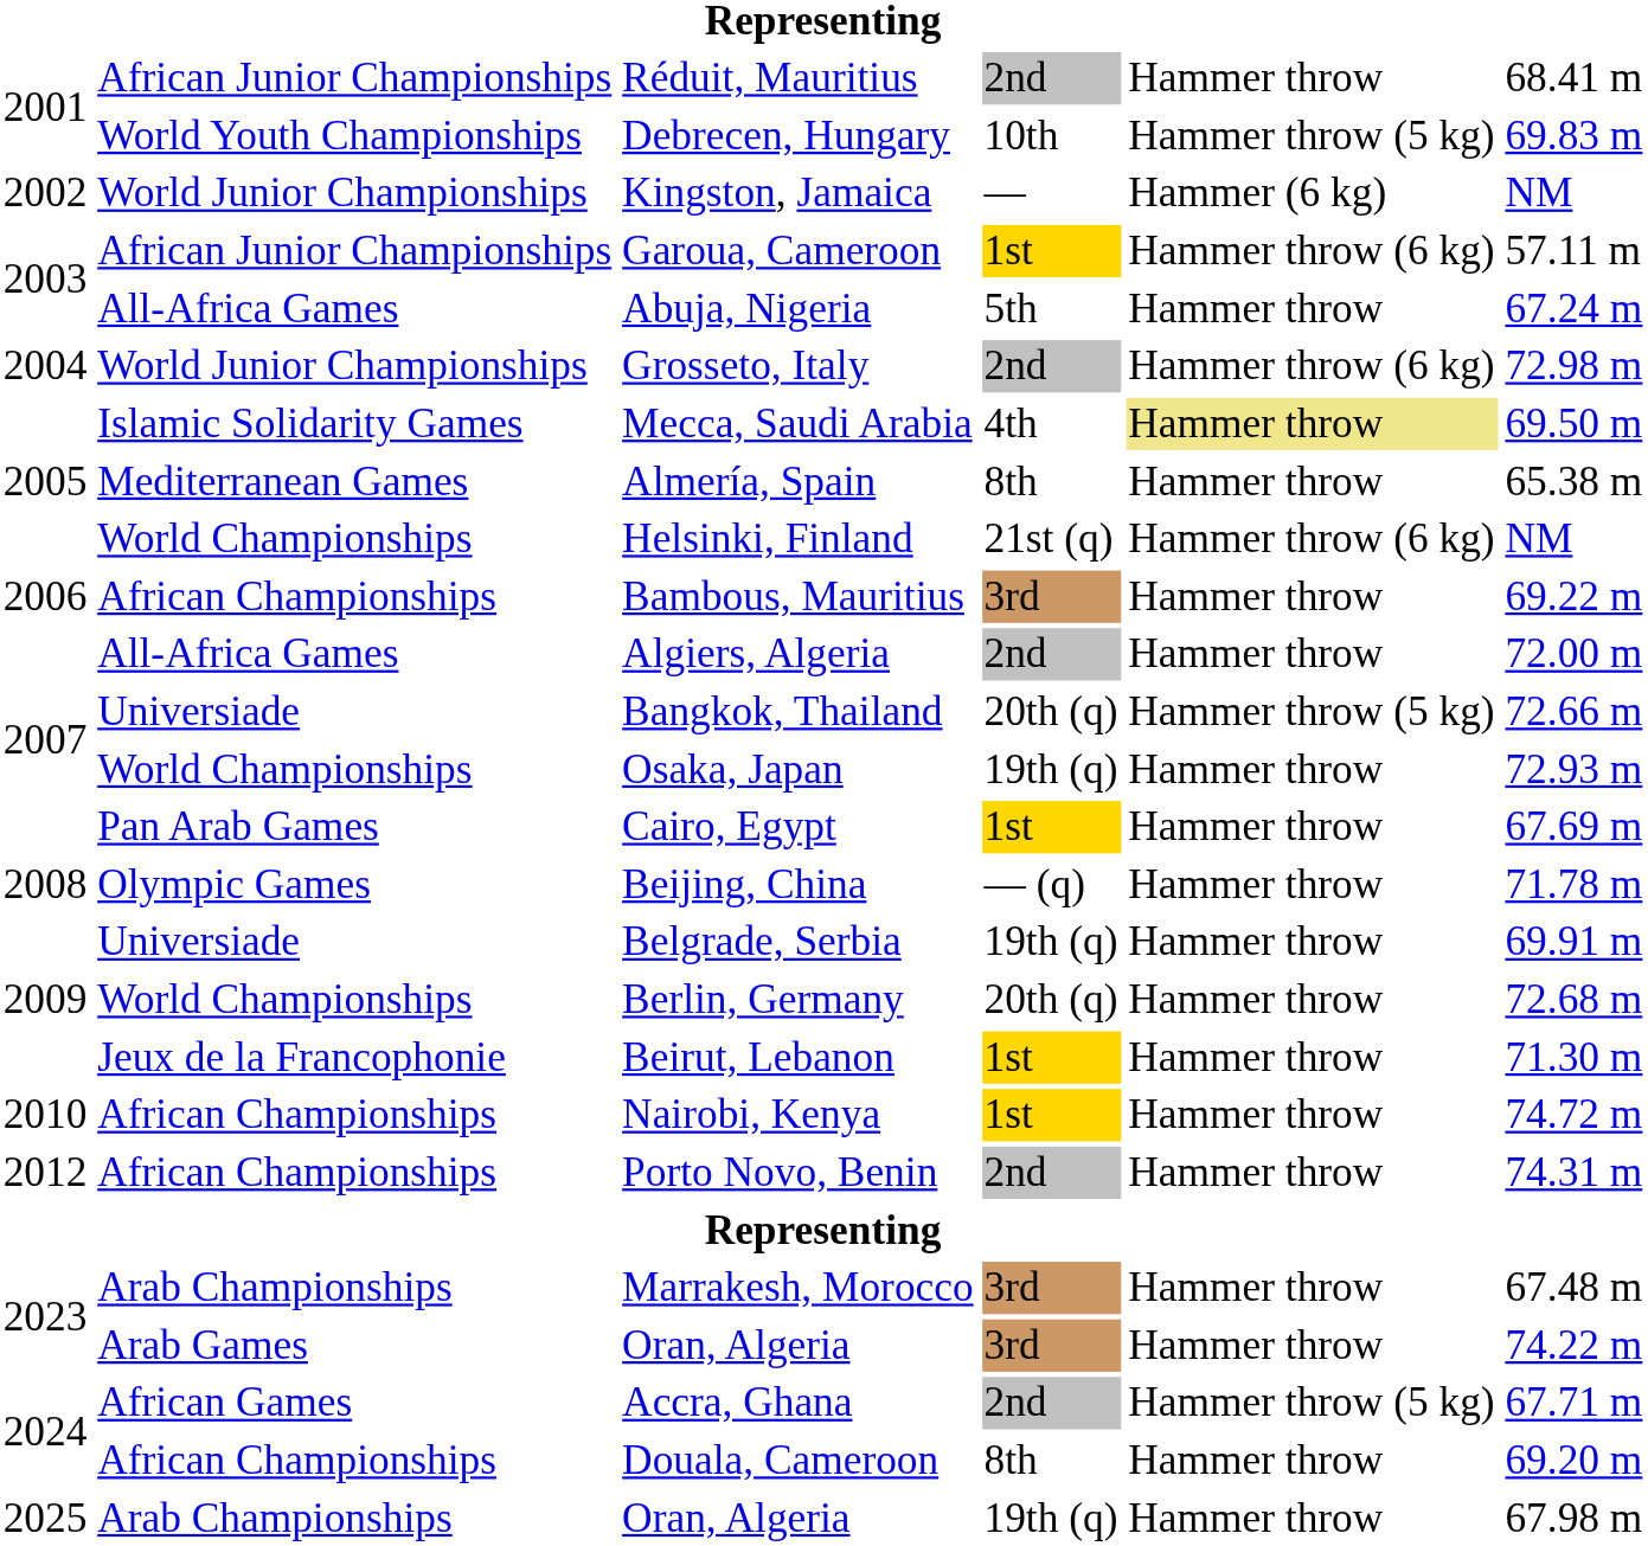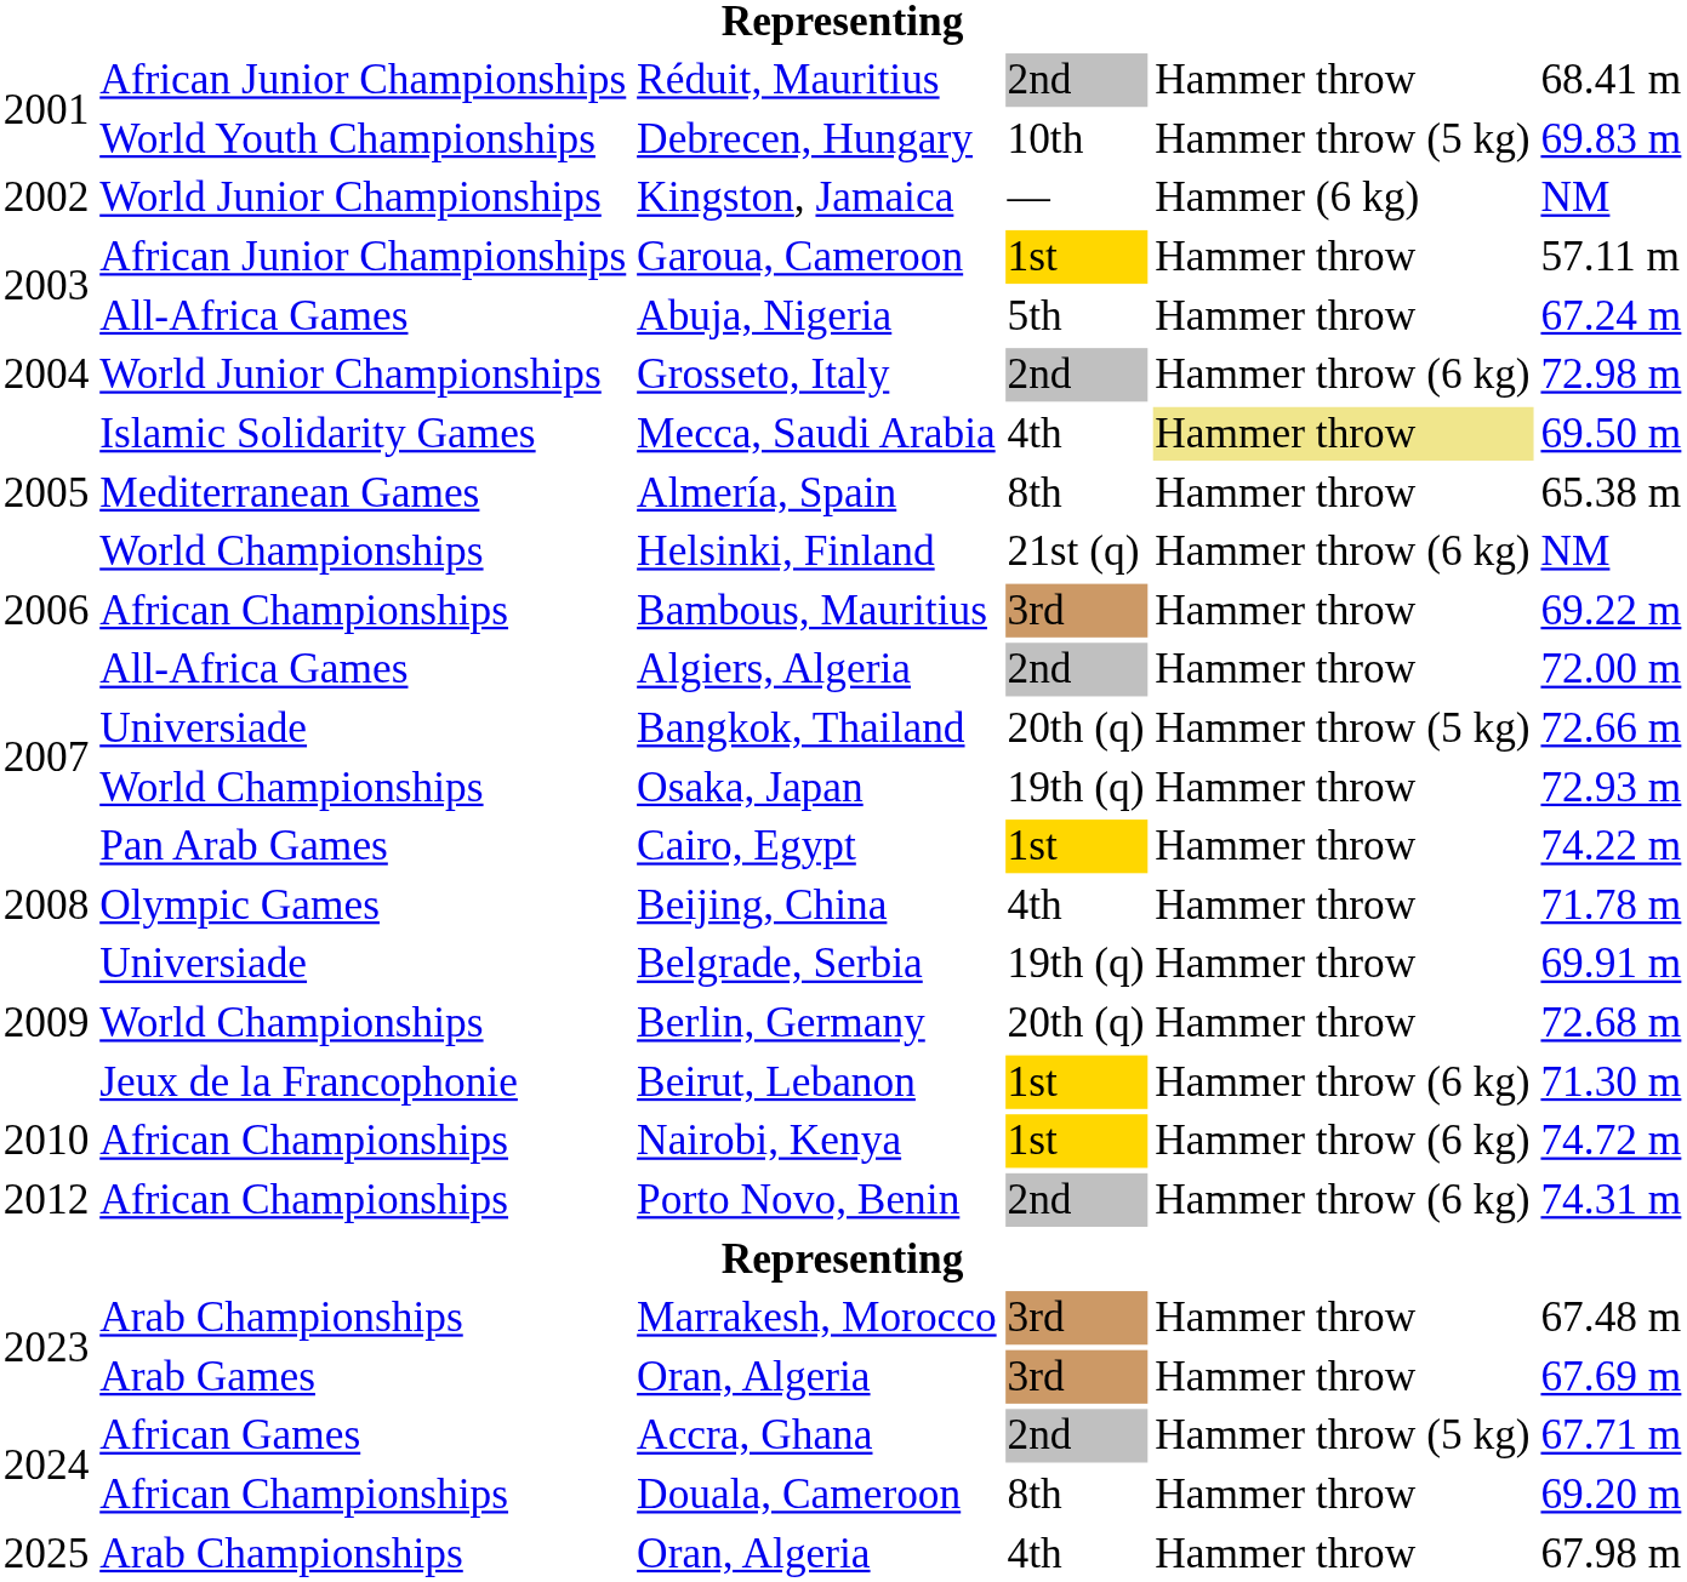 <table>
 <tr>
 <th colspan="6">Representing </th>
 </tr>
 <tr>
 <td rowspan=2>2001</td>
 <td><a href='#'>African Junior Championships</a></td>
 <td><a href='#'>Réduit, Mauritius</a></td>
 <td bgcolor="silver">2nd</td>
 <td>Hammer throw</td>
 <td>68.41 m</td>
 </tr>
 <tr>
 <td><a href='#'>World Youth Championships</a></td>
 <td><a href='#'>Debrecen, Hungary</a></td>
 <td>10th</td>
 <td>Hammer throw (5 kg)</td>
 <td><a href='#'>69.83 m</a></td>
 </tr>
 <tr>
 <td>2002</td>
 <td><a href='#'>World Junior Championships</a></td>
 <td><a href='#'>Kingston</a>, <a href='#'>Jamaica</a></td>
 <td>—</td>
 <td>Hammer (6 kg)</td>
 <td><a href='#'>NM</a></td>
 </tr>
 <tr>
 <td rowspan=2>2003</td>
 <td><a href='#'>African Junior Championships</a></td>
 <td><a href='#'>Garoua, Cameroon</a></td>
 <td bgcolor="gold">1st</td>
-<td>Hammer throw (6 kg)</td>
+<td>Hammer throw</td>
 <td>57.11 m</td>
 </tr>
 <tr>
 <td><a href='#'>All-Africa Games</a></td>
 <td><a href='#'>Abuja, Nigeria</a></td>
 <td>5th</td>
 <td>Hammer throw</td>
 <td><a href='#'>67.24 m</a></td>
 </tr>
 <tr>
 <td>2004</td>
 <td><a href='#'>World Junior Championships</a></td>
 <td><a href='#'>Grosseto, Italy</a></td>
 <td bgcolor="silver">2nd</td>
 <td>Hammer throw (6 kg)</td>
 <td><a href='#'>72.98 m</a></td>
 </tr>
 <tr>
 <td rowspan=3>2005</td>
 <td><a href='#'>Islamic Solidarity Games</a></td>
 <td><a href='#'>Mecca, Saudi Arabia</a></td>
 <td>4th</td>
 <td style="background: khaki;">Hammer throw</td>
 <td><a href='#'>69.50 m</a></td>
 </tr>
 <tr>
 <td><a href='#'>Mediterranean Games</a></td>
 <td><a href='#'>Almería, Spain</a></td>
 <td>8th</td>
 <td>Hammer throw</td>
 <td>65.38 m</td>
 </tr>
 <tr>
 <td><a href='#'>World Championships</a></td>
 <td><a href='#'>Helsinki, Finland</a></td>
 <td>21st (q)</td>
 <td>Hammer throw (6 kg)</td>
 <td><a href='#'>NM</a></td>
 </tr>
 <tr>
 <td>2006</td>
 <td><a href='#'>African Championships</a></td>
 <td><a href='#'>Bambous, Mauritius</a></td>
 <td bgcolor="cc9966">3rd</td>
 <td>Hammer throw</td>
 <td><a href='#'>69.22 m</a></td>
 </tr>
 <tr>
 <td rowspan=4>2007</td>
 <td><a href='#'>All-Africa Games</a></td>
 <td><a href='#'>Algiers, Algeria</a></td>
 <td bgcolor="silver">2nd</td>
 <td>Hammer throw</td>
 <td><a href='#'>72.00 m</a></td>
 </tr>
 <tr>
 <td><a href='#'>Universiade</a></td>
 <td><a href='#'>Bangkok, Thailand</a></td>
 <td>20th (q)</td>
 <td>Hammer throw (5 kg)</td>
 <td><a href='#'>72.66 m</a></td>
 </tr>
 <tr>
 <td><a href='#'>World Championships</a></td>
 <td><a href='#'>Osaka, Japan</a></td>
 <td>19th (q)</td>
 <td>Hammer throw</td>
 <td><a href='#'>72.93 m</a></td>
 </tr>
 <tr>
 <td><a href='#'>Pan Arab Games</a></td>
 <td><a href='#'>Cairo, Egypt</a></td>
 <td bgcolor="gold">1st</td>
 <td>Hammer throw</td>
-<td><a href='#'>67.69 m</a></td>
+<td><a href='#'>74.22 m</a></td>
 </tr>
 <tr>
 <td>2008</td>
 <td><a href='#'>Olympic Games</a></td>
 <td><a href='#'>Beijing, China</a></td>
-<td>— (q)</td>
+<td>4th</td>
 <td>Hammer throw</td>
 <td><a href='#'>71.78 m</a></td>
 </tr>
 <tr>
 <td rowspan=3>2009</td>
 <td><a href='#'>Universiade</a></td>
 <td><a href='#'>Belgrade, Serbia</a></td>
 <td>19th (q)</td>
 <td>Hammer throw</td>
 <td><a href='#'>69.91 m</a></td>
 </tr>
 <tr>
 <td><a href='#'>World Championships</a></td>
 <td><a href='#'>Berlin, Germany</a></td>
 <td>20th (q)</td>
 <td>Hammer throw</td>
 <td><a href='#'>72.68 m</a></td>
 </tr>
 <tr>
 <td><a href='#'>Jeux de la Francophonie</a></td>
 <td><a href='#'>Beirut, Lebanon</a></td>
 <td bgcolor=gold>1st</td>
-<td>Hammer throw</td>
+<td>Hammer throw (6 kg)</td>
 <td><a href='#'>71.30 m</a></td>
 </tr>
 <tr>
 <td>2010</td>
 <td><a href='#'>African Championships</a></td>
 <td><a href='#'>Nairobi, Kenya</a></td>
 <td bgcolor=gold>1st</td>
-<td>Hammer throw</td>
+<td>Hammer throw (6 kg)</td>
 <td><a href='#'>74.72 m</a></td>
 </tr>
 <tr>
 <td>2012</td>
 <td><a href='#'>African Championships</a></td>
 <td><a href='#'>Porto Novo, Benin</a></td>
 <td bgcolor=silver>2nd</td>
-<td>Hammer throw</td>
+<td>Hammer throw (6 kg)</td>
 <td><a href='#'>74.31 m</a></td>
 </tr>
 <tr>
 <th colspan="6">Representing </th>
 </tr>
 <tr>
 <td rowspan=2>2023</td>
 <td><a href='#'>Arab Championships</a></td>
 <td><a href='#'>Marrakesh, Morocco</a></td>
 <td bgcolor=cc9966>3rd</td>
 <td>Hammer throw</td>
 <td>67.48 m</td>
 </tr>
 <tr>
 <td><a href='#'>Arab Games</a></td>
 <td><a href='#'>Oran, Algeria</a></td>
 <td bgcolor=cc9966>3rd</td>
 <td>Hammer throw</td>
-<td><a href='#'>74.22 m</a></td>
+<td><a href='#'>67.69 m</a></td>
 </tr>
 <tr>
 <td rowspan=2>2024</td>
 <td><a href='#'>African Games</a></td>
 <td><a href='#'>Accra, Ghana</a></td>
 <td bgcolor=silver>2nd</td>
 <td>Hammer throw (5 kg)</td>
 <td><a href='#'>67.71 m</a></td>
 </tr>
 <tr>
 <td><a href='#'>African Championships</a></td>
 <td><a href='#'>Douala, Cameroon</a></td>
 <td>8th</td>
 <td>Hammer throw</td>
 <td><a href='#'>69.20 m</a></td>
 </tr>
 <tr>
 <td>2025</td>
 <td><a href='#'>Arab Championships</a></td>
 <td><a href='#'>Oran, Algeria</a></td>
-<td>19th (q)</td>
+<td>4th</td>
 <td>Hammer throw</td>
 <td>67.98 m</td>
 </tr>
 </table>
